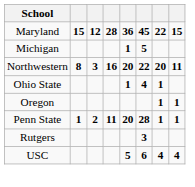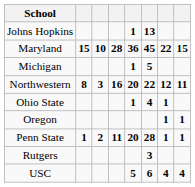 <table class="wikitable sortable" style="text-align: center;">
 <tr>
 <th scope="col">School</th>
 <th data-sort-type="number" scope="col"></th>
 <th data-sort-type="number" scope="col"></th>
 <th data-sort-type="number" scope="col"></th>
 <th data-sort-type="number" scope="col"></th>
 <th data-sort-type="number" scope="col"></th>
 <th data-sort-type="number" scope="col"></th>
 <th data-sort-type="number" scope="col"></th>
 </tr>
 <tr>
+<td>Johns Hopkins</td>
+<td></td>
+<td></td>
+<td></td>
+<td><strong>1</strong><br></td>
+<td><strong>13</strong><br></td>
+<td></td>
+<td></td>
+</tr>
+<tr>
 <td>Maryland</td>
 <td><strong>15</strong><br></td>
-<td><strong>12</strong><br></td>
+<td><strong>10</strong><br></td>
 <td><strong>28</strong><br></td>
 <td><strong>36</strong><br></td>
 <td><strong>45</strong><br></td>
 <td><strong>22</strong><br></td>
 <td><strong>15</strong><br></td>
 </tr>
 <tr>
 <td>Michigan</td>
 <td></td>
 <td></td>
 <td></td>
 <td><strong>1</strong><br></td>
 <td><strong>5</strong><br></td>
 <td></td>
 <td></td>
 </tr>
 <tr>
 <td>Northwestern</td>
 <td><strong>8</strong><br></td>
 <td><strong>3</strong><br></td>
 <td><strong>16</strong><br></td>
 <td><strong>20</strong><br></td>
 <td><strong>22</strong><br></td>
-<td><strong>20</strong><br></td>
+<td><strong>12</strong><br></td>
 <td><strong>11</strong><br></td>
 </tr>
 <tr>
 <td>Ohio State</td>
 <td></td>
 <td></td>
 <td></td>
 <td><strong>1</strong><br></td>
 <td><strong>4</strong><br></td>
 <td><strong>1</strong><br></td>
 <td></td>
 </tr>
 <tr>
 <td>Oregon</td>
 <td></td>
 <td></td>
 <td></td>
 <td></td>
 <td></td>
 <td><strong>1</strong><br></td>
 <td><strong>1</strong><br></td>
 </tr>
 <tr>
 <td>Penn State</td>
 <td><strong>1</strong><br></td>
 <td><strong>2</strong><br></td>
 <td><strong>11</strong><br></td>
 <td><strong>20</strong><br></td>
 <td><strong>28</strong><br></td>
 <td><strong>1</strong><br></td>
 <td><strong>1</strong><br></td>
 </tr>
 <tr>
 <td>Rutgers</td>
 <td></td>
 <td></td>
 <td></td>
 <td></td>
 <td><strong>3</strong><br></td>
 <td></td>
 <td></td>
 </tr>
 <tr>
 <td>USC</td>
 <td></td>
 <td></td>
 <td></td>
 <td><strong>5</strong><br></td>
 <td><strong>6</strong><br></td>
 <td><strong>4</strong><br></td>
 <td><strong>4</strong><br></td>
 </tr>
 </table>
